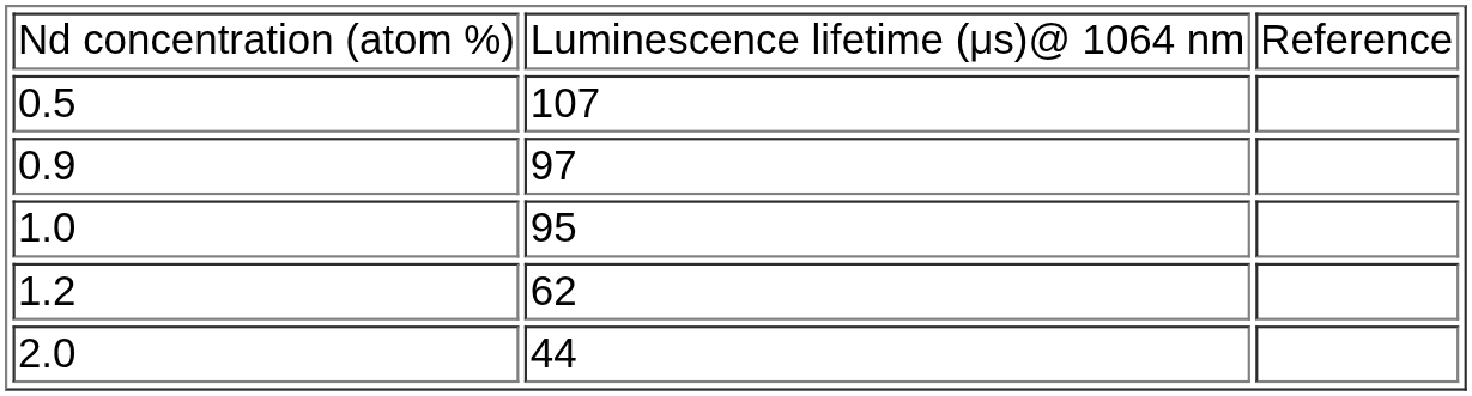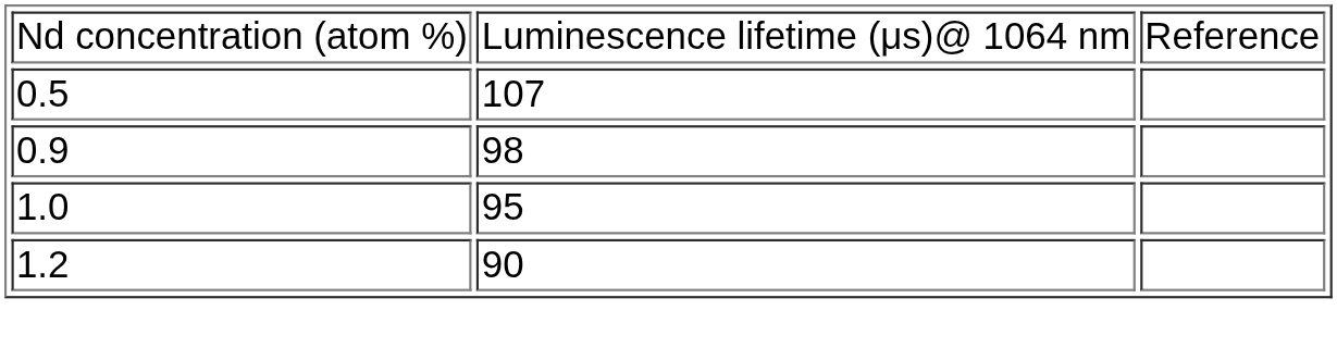 <table border=1>
 <tr>
 <td>Nd concentration (atom %)</td>
 <td>Luminescence lifetime (μs)@ 1064 nm</td>
 <td>Reference</td>
 </tr>
 <tr>
 <td>0.5</td>
 <td>107</td>
 <td></td>
 </tr>
 <tr>
 <td>0.9</td>
-<td>97</td>
+<td>98</td>
 <td></td>
 </tr>
 <tr>
 <td>1.0</td>
 <td>95</td>
 <td></td>
 </tr>
 <tr>
 <td>1.2</td>
-<td>62</td>
-<td></td>
-</tr>
-<tr>
-<td>2.0</td>
-<td>44</td>
+<td>90</td>
 <td></td>
 </tr>
 </table>
